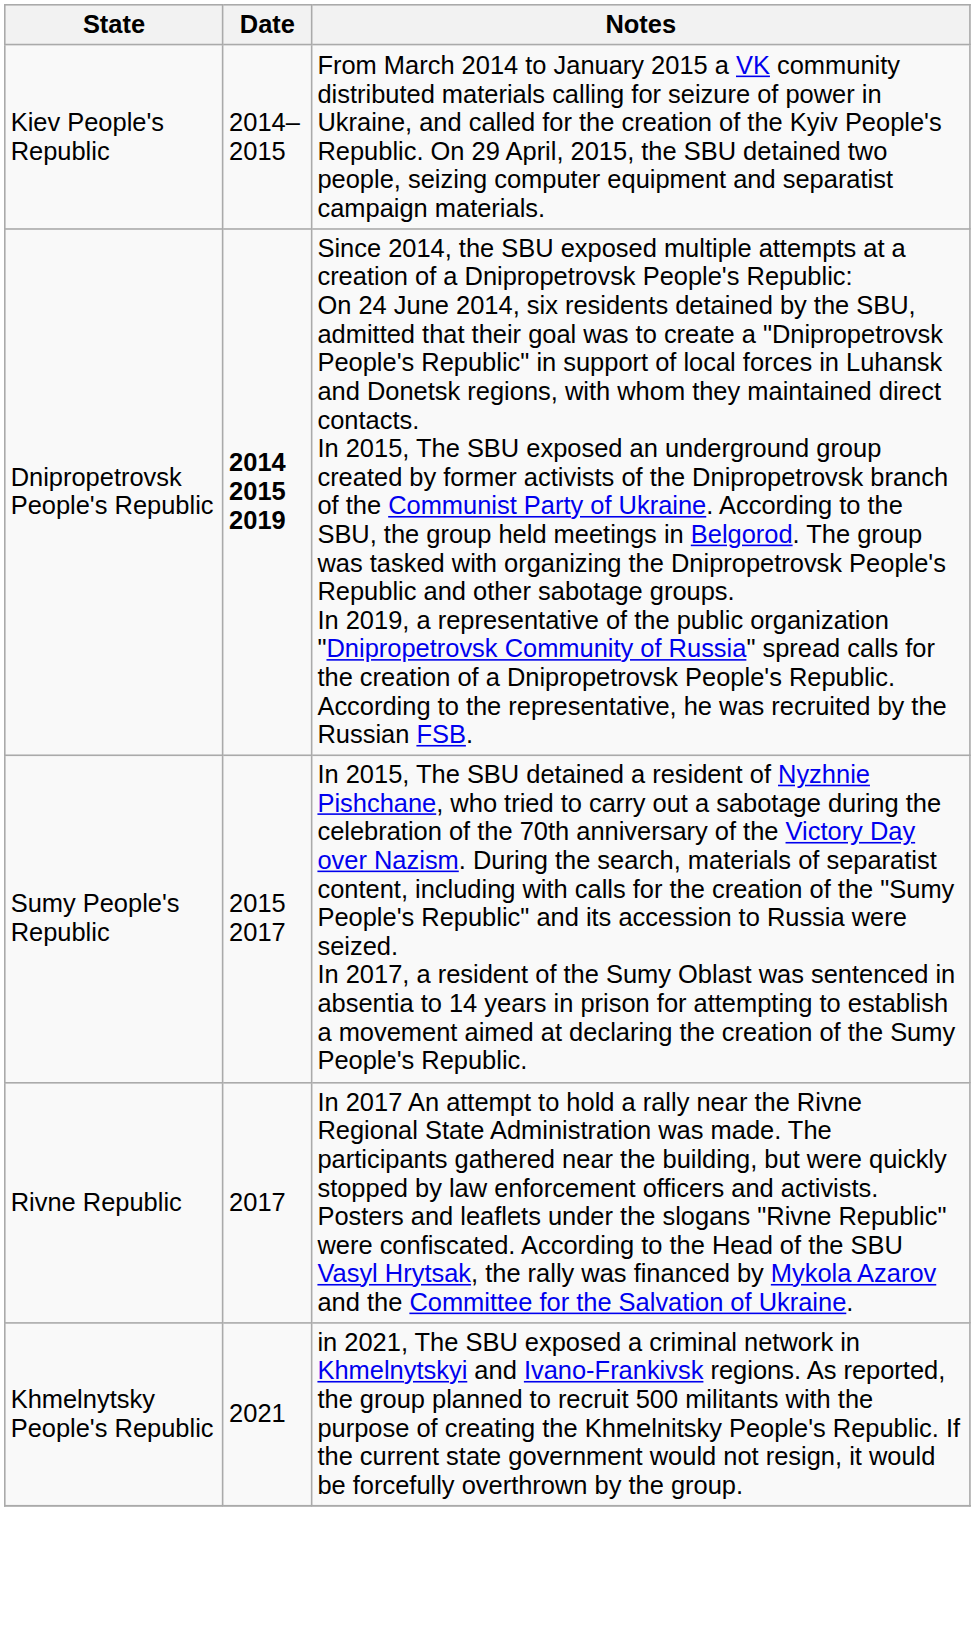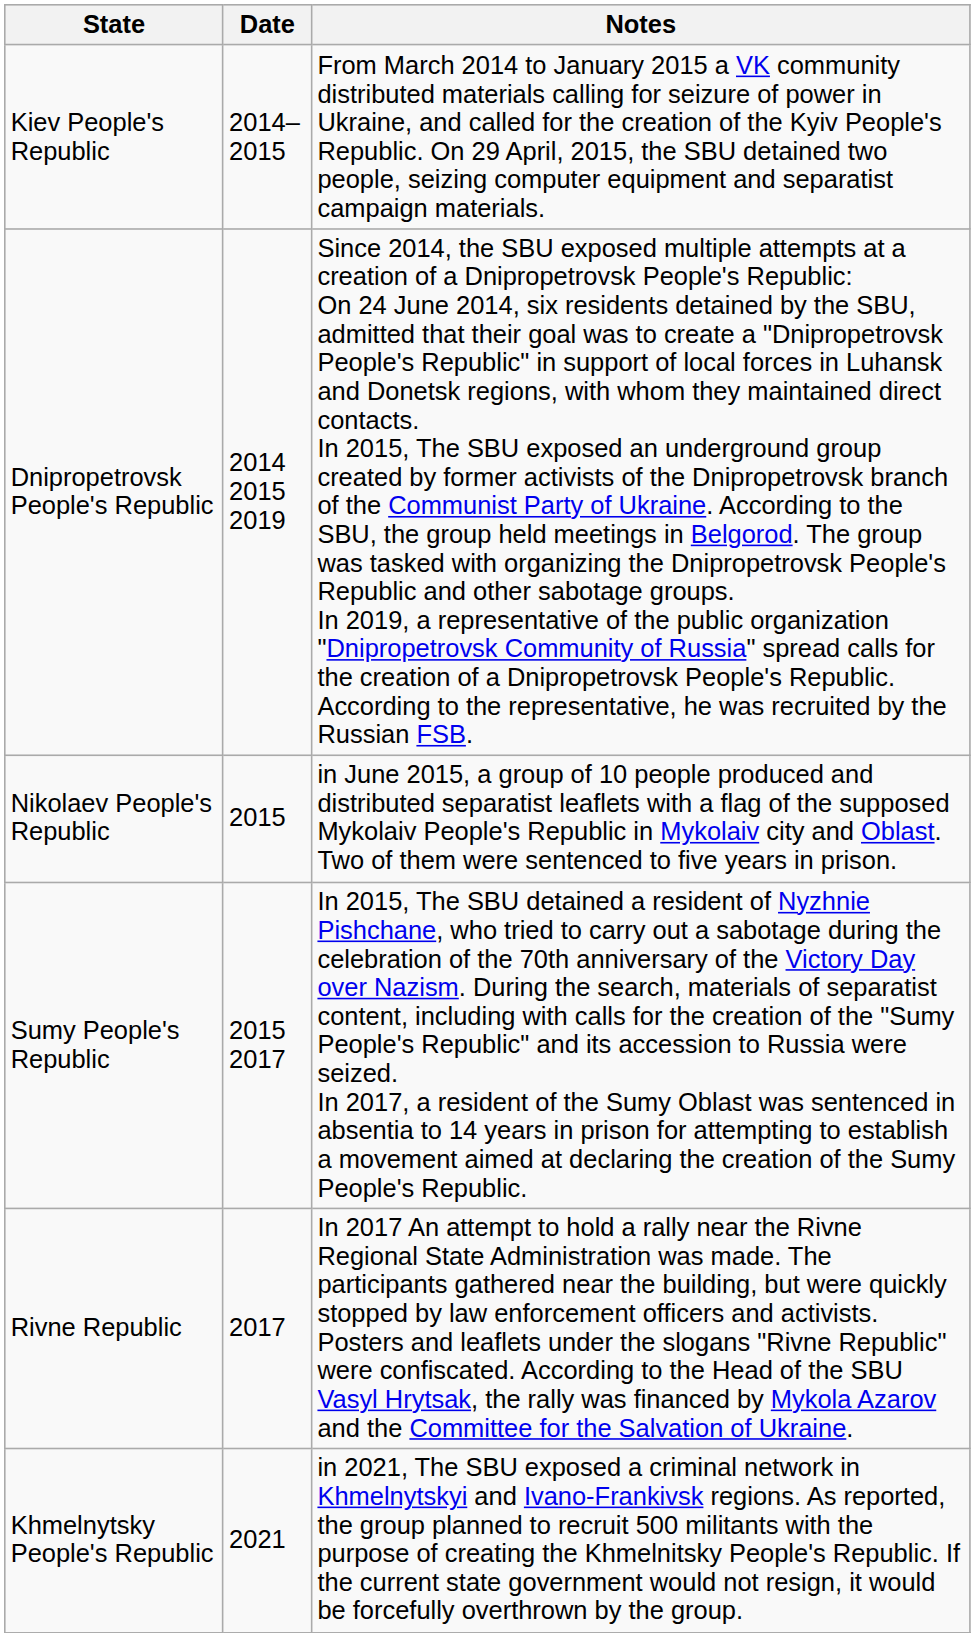 <table class="wikitable sortable">
 <tr>
 <th scope="col" width="130">State</th>
 <th>Date</th>
 <th class=unsortable>Notes</th>
 </tr>
 <tr>
 <td> Kiev People's Republic</td>
 <td>2014–2015</td>
 <td>From March 2014 to January 2015 a <a href='#'>VK</a> community distributed materials calling for seizure of power in Ukraine, and called for the creation of the Kyiv People's Republic. On 29 April, 2015, the SBU detained two people, seizing computer equipment and separatist campaign materials.</td>
 </tr>
 <tr>
 <td>Dnipropetrovsk People's Republic</td>
-<td><strong>2014<br>2015<br>2019</strong></td>
+<td>2014<br>2015<br>2019</td>
 <td>Since 2014, the SBU exposed multiple attempts at a creation of a Dnipropetrovsk People's Republic:<br>On 24 June 2014, six residents detained by the SBU, admitted that their goal was to create a "Dnipropetrovsk People's Republic" in support of local forces in Luhansk and Donetsk regions, with whom they maintained direct contacts.<br>In 2015, The SBU exposed an underground group created by former activists of the Dnipropetrovsk branch of the <a href='#'>Communist Party of Ukraine</a>. According to the SBU, the group held meetings in <a href='#'>Belgorod</a>. The group was tasked with organizing the Dnipropetrovsk People's Republic and other sabotage groups.<br>In 2019, a representative of the public organization "<a href='#'>Dnipropetrovsk Community of Russia</a>" spread calls for the creation of a Dnipropetrovsk People's Republic. According to the representative, he was recruited by the Russian <a href='#'>FSB</a>.</td>
+</tr>
+<tr>
+<td> Nikolaev People's Republic</td>
+<td>2015</td>
+<td>in June 2015, a group of 10 people produced and distributed separatist leaflets with a flag of the supposed Mykolaiv People's Republic in <a href='#'>Mykolaiv</a> city and <a href='#'>Oblast</a>. Two of them were sentenced to five years in prison.</td>
 </tr>
 <tr>
 <td> Sumy People's Republic</td>
 <td>2015<br>2017</td>
 <td>In 2015, The SBU detained a resident of <a href='#'>Nyzhnie Pishchane</a>, who tried to carry out a sabotage during the celebration of the 70th anniversary of the <a href='#'>Victory Day over Nazism</a>. During the search, materials of separatist content, including with calls for the creation of the "Sumy People's Republic" and its accession to Russia were seized.<br>In 2017, a resident of the Sumy Oblast was sentenced in absentia to 14 years in prison for attempting to establish a movement aimed at declaring the creation of the Sumy People's Republic.</td>
 </tr>
 <tr>
 <td> Rivne Republic</td>
 <td>2017</td>
 <td>In 2017 An attempt to hold a rally near the Rivne Regional State Administration was made. The participants gathered near the building, but were quickly stopped by law enforcement officers and activists. Posters and leaflets under the slogans "Rivne Republic" were confiscated. According to the Head of the SBU <a href='#'>Vasyl Hrytsak</a>, the rally was financed by <a href='#'>Mykola Azarov</a> and the <a href='#'>Committee for the Salvation of Ukraine</a>.</td>
 </tr>
 <tr>
 <td>Khmelnytsky People's Republic</td>
 <td>2021</td>
 <td>in 2021, The SBU exposed a criminal network in <a href='#'>Khmelnytskyi</a> and <a href='#'>Ivano-Frankivsk</a> regions. As reported, the group planned to recruit 500 militants with the purpose of creating the Khmelnitsky People's Republic. If the current state government would not resign, it would be forcefully overthrown by the group.</td>
 </tr>
 <tr>
 </tr>
 </table>
